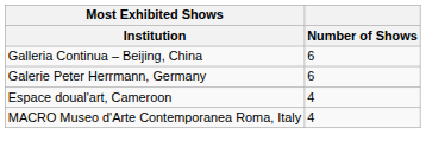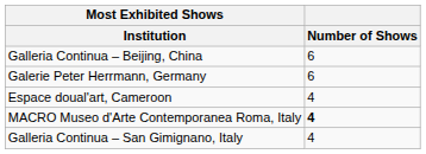 <table class="wikitable">
 <tr>
 <th>Most Exhibited Shows</th>
 <th></th>
 </tr>
 <tr>
 <th>Institution</th>
 <th>Number of Shows</th>
 </tr>
 <tr>
 <td>Galleria Continua – Beijing, China</td>
 <td>6</td>
 </tr>
 <tr>
 <td>Galerie Peter Herrmann, Germany</td>
 <td>6</td>
 </tr>
 <tr>
 <td>Espace doual'art, Cameroon</td>
 <td>4</td>
 </tr>
 <tr>
 <td>MACRO Museo d'Arte Contemporanea Roma, Italy</td>
+<td><strong>4</strong></td>
+</tr>
+<tr>
+<td>Galleria Continua – San Gimignano, Italy</td>
 <td>4</td>
 </tr>
 </table>
